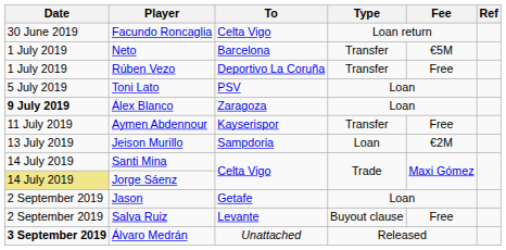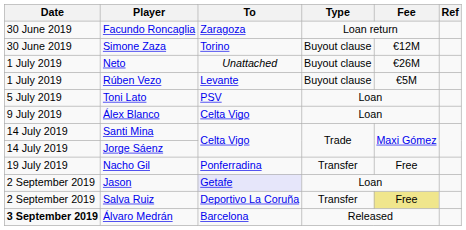 <table class="wikitable">
 <tr>
 <th>Date</th>
 <th>Player</th>
 <th>To</th>
 <th>Type</th>
 <th>Fee</th>
 <th>Ref</th>
 </tr>
 <tr>
 <td>30 June 2019</td>
 <td> <a href='#'>Facundo Roncaglia</a></td>
-<td><a href='#'>Celta Vigo</a></td>
+<td><a href='#'>Zaragoza</a></td>
 <td style="text-align:center;" colspan="2">Loan return</td>
+<td align=center></td>
+</tr>
+<tr>
+<td>30 June 2019</td>
+<td> <a href='#'>Simone Zaza</a></td>
+<td> <a href='#'>Torino</a></td>
+<td align=center>Buyout clause</td>
+<td align=center>€12M</td>
 <td align=center></td>
 </tr>
 <tr>
 <td>1 July 2019</td>
 <td> <a href='#'>Neto</a></td>
-<td><a href='#'>Barcelona</a></td>
-<td align=center>Transfer</td>
-<td align=center>€5M</td>
+<td align=center><em>Unattached</em></td>
+<td align=center>Buyout clause</td>
+<td align=center>€26M</td>
 <td align=center></td>
 </tr>
 <tr>
 <td>1 July 2019</td>
 <td> <a href='#'>Rúben Vezo</a></td>
-<td><a href='#'>Deportivo La Coruña</a></td>
-<td align=center>Transfer</td>
-<td align=center>Free</td>
+<td><a href='#'>Levante</a></td>
+<td align=center>Buyout clause</td>
+<td align=center>€5M</td>
 <td align=center></td>
 </tr>
 <tr>
 <td>5 July 2019</td>
 <td> <a href='#'>Toni Lato</a></td>
 <td> <a href='#'>PSV</a></td>
 <td style="text-align:center;" colspan="2">Loan</td>
 <td align=center></td>
 </tr>
 <tr>
-<td><strong>9 July 2019</strong></td>
+<td>9 July 2019</td>
 <td> <a href='#'>Álex Blanco</a></td>
-<td><a href='#'>Zaragoza</a></td>
+<td><a href='#'>Celta Vigo</a></td>
 <td style="text-align:center;" colspan="2">Loan</td>
-<td align=center></td>
-</tr>
-<tr>
-<td>11 July 2019</td>
-<td> <a href='#'>Aymen Abdennour</a></td>
-<td> <a href='#'>Kayserispor</a></td>
-<td align=center>Transfer</td>
-<td align=center>Free</td>
-<td align=center></td>
-</tr>
-<tr>
-<td>13 July 2019</td>
-<td> <a href='#'>Jeison Murillo</a></td>
-<td> <a href='#'>Sampdoria</a></td>
-<td align=center>Loan</td>
-<td align=center>€2M</td>
 <td align=center></td>
 </tr>
 <tr>
 <td>14 July 2019</td>
 <td> <a href='#'>Santi Mina</a></td>
 <td rowspan=2><a href='#'>Celta Vigo</a></td>
 <td style="text-align:center;" rowspan="2">Trade</td>
 <td style="text-align:center;" rowspan="2"><a href='#'>Maxi Gómez</a></td>
 <td rowspan="2" style="text-align:center;"></td>
 </tr>
 <tr>
-<td style="background: khaki;">14 July 2019</td>
+<td>14 July 2019</td>
 <td> <a href='#'>Jorge Sáenz</a></td>
+</tr>
+<tr>
+<td>19 July 2019</td>
+<td> <a href='#'>Nacho Gil</a></td>
+<td><a href='#'>Ponferradina</a></td>
+<td align=center>Transfer</td>
+<td align=center>Free</td>
+<td align=center></td>
 </tr>
 <tr>
 <td>2 September 2019</td>
 <td> <a href='#'>Jason</a></td>
-<td><a href='#'>Getafe</a></td>
+<td style="background: lavender;"><a href='#'>Getafe</a></td>
 <td style="text-align:center;" colspan="2">Loan</td>
 <td align=center></td>
 </tr>
 <tr>
 <td>2 September 2019</td>
 <td> <a href='#'>Salva Ruiz</a></td>
-<td><a href='#'>Levante</a></td>
-<td align=center>Buyout clause</td>
-<td align=center>Free</td>
+<td><a href='#'>Deportivo La Coruña</a></td>
+<td align=center>Transfer</td>
+<td align=center style="background: khaki;">Free</td>
 <td align=center></td>
 </tr>
 <tr>
 <td><strong>3 September 2019</strong></td>
 <td> <a href='#'>Álvaro Medrán</a></td>
-<td align=center><em>Unattached</em></td>
+<td><a href='#'>Barcelona</a></td>
 <td style="text-align:center;" colspan="2">Released</td>
 <td align=center></td>
 </tr>
 </table>
